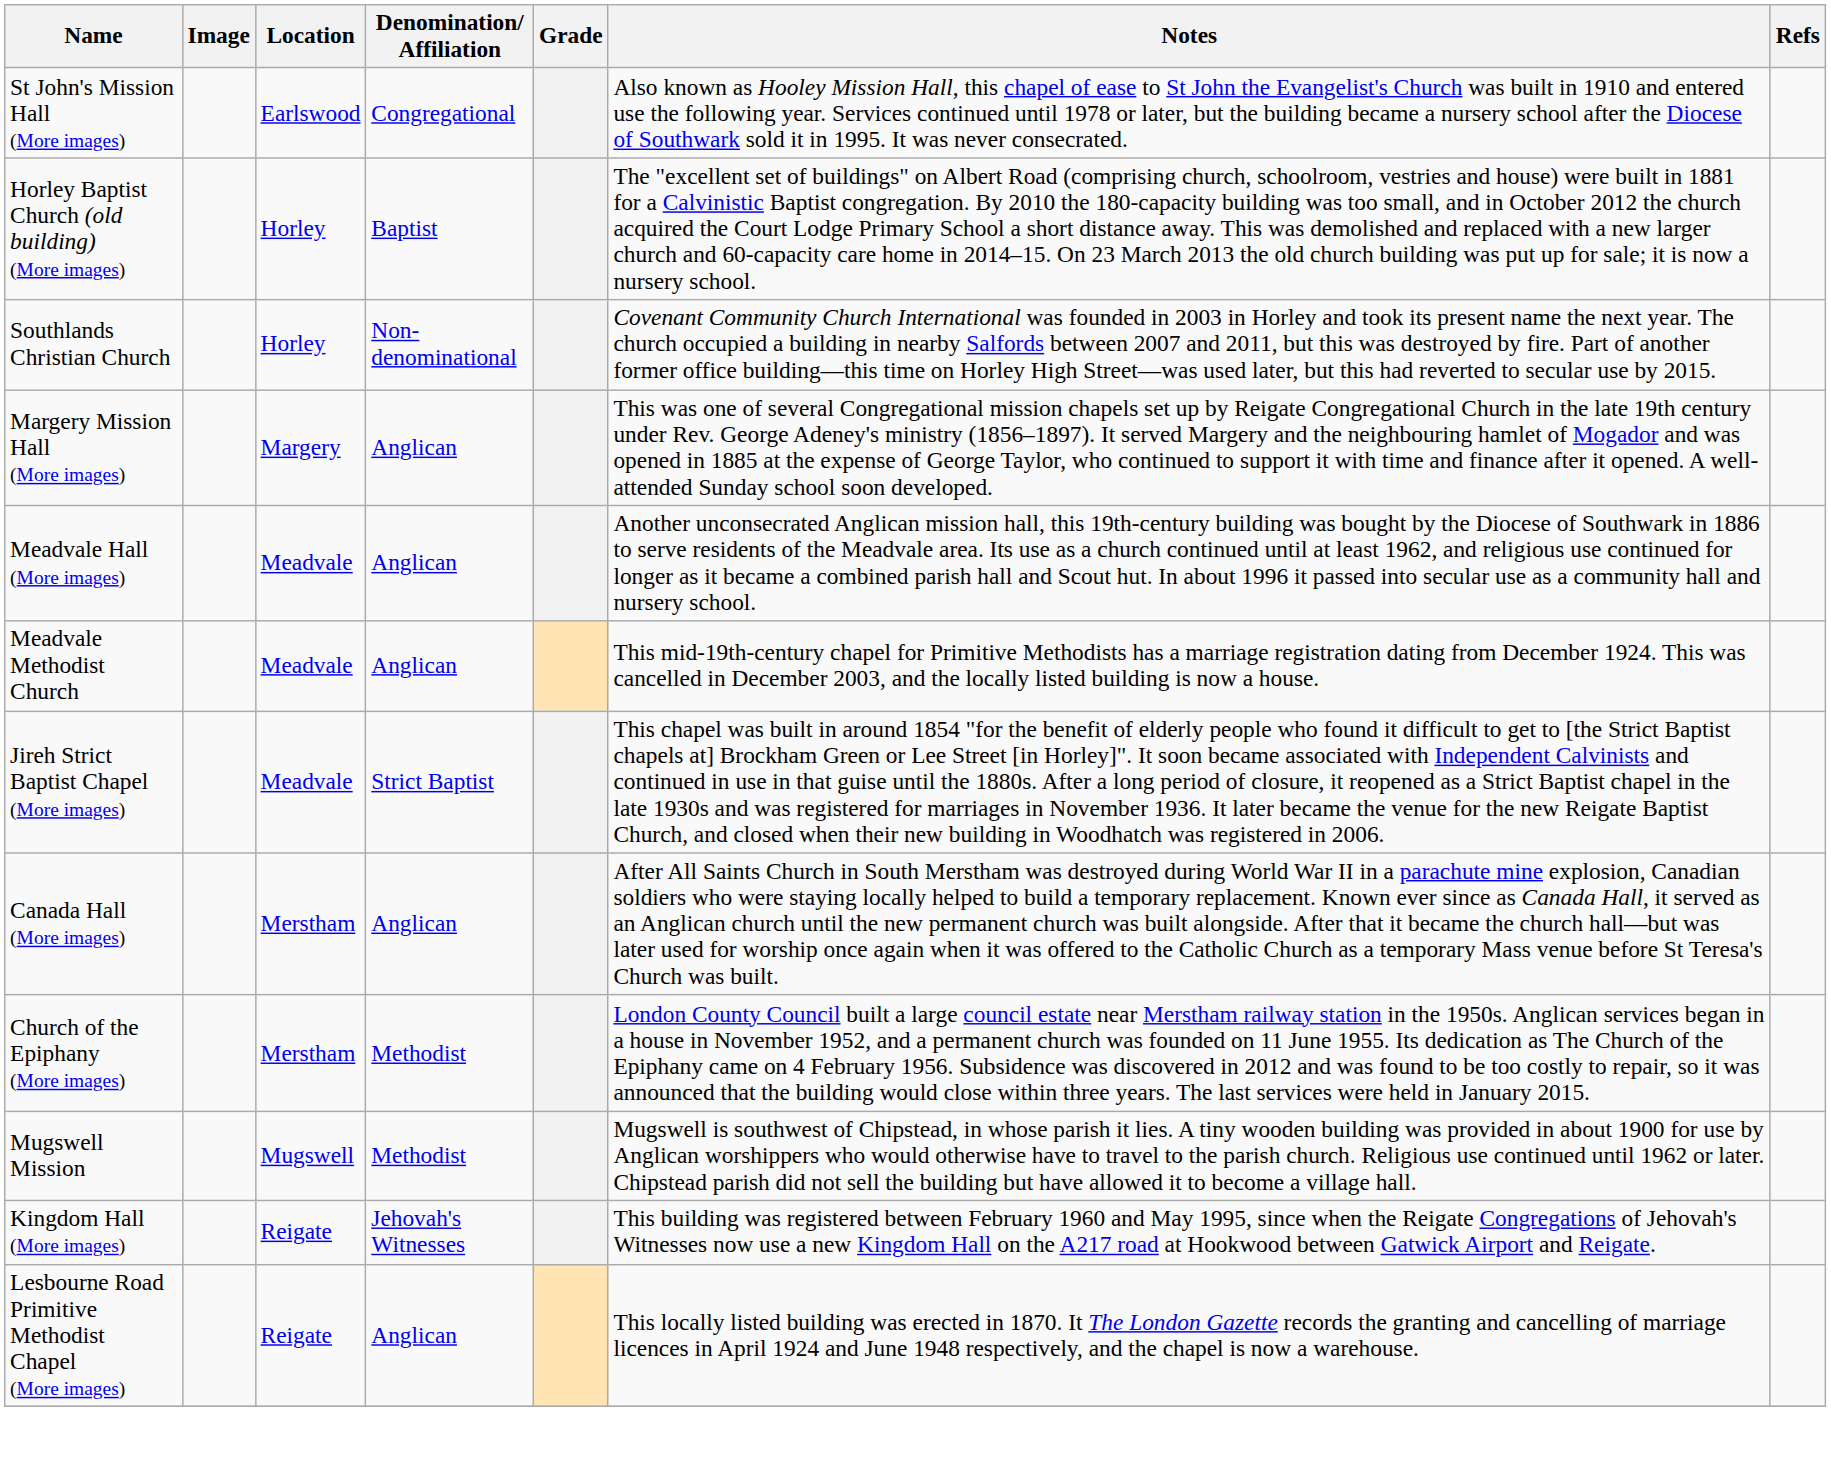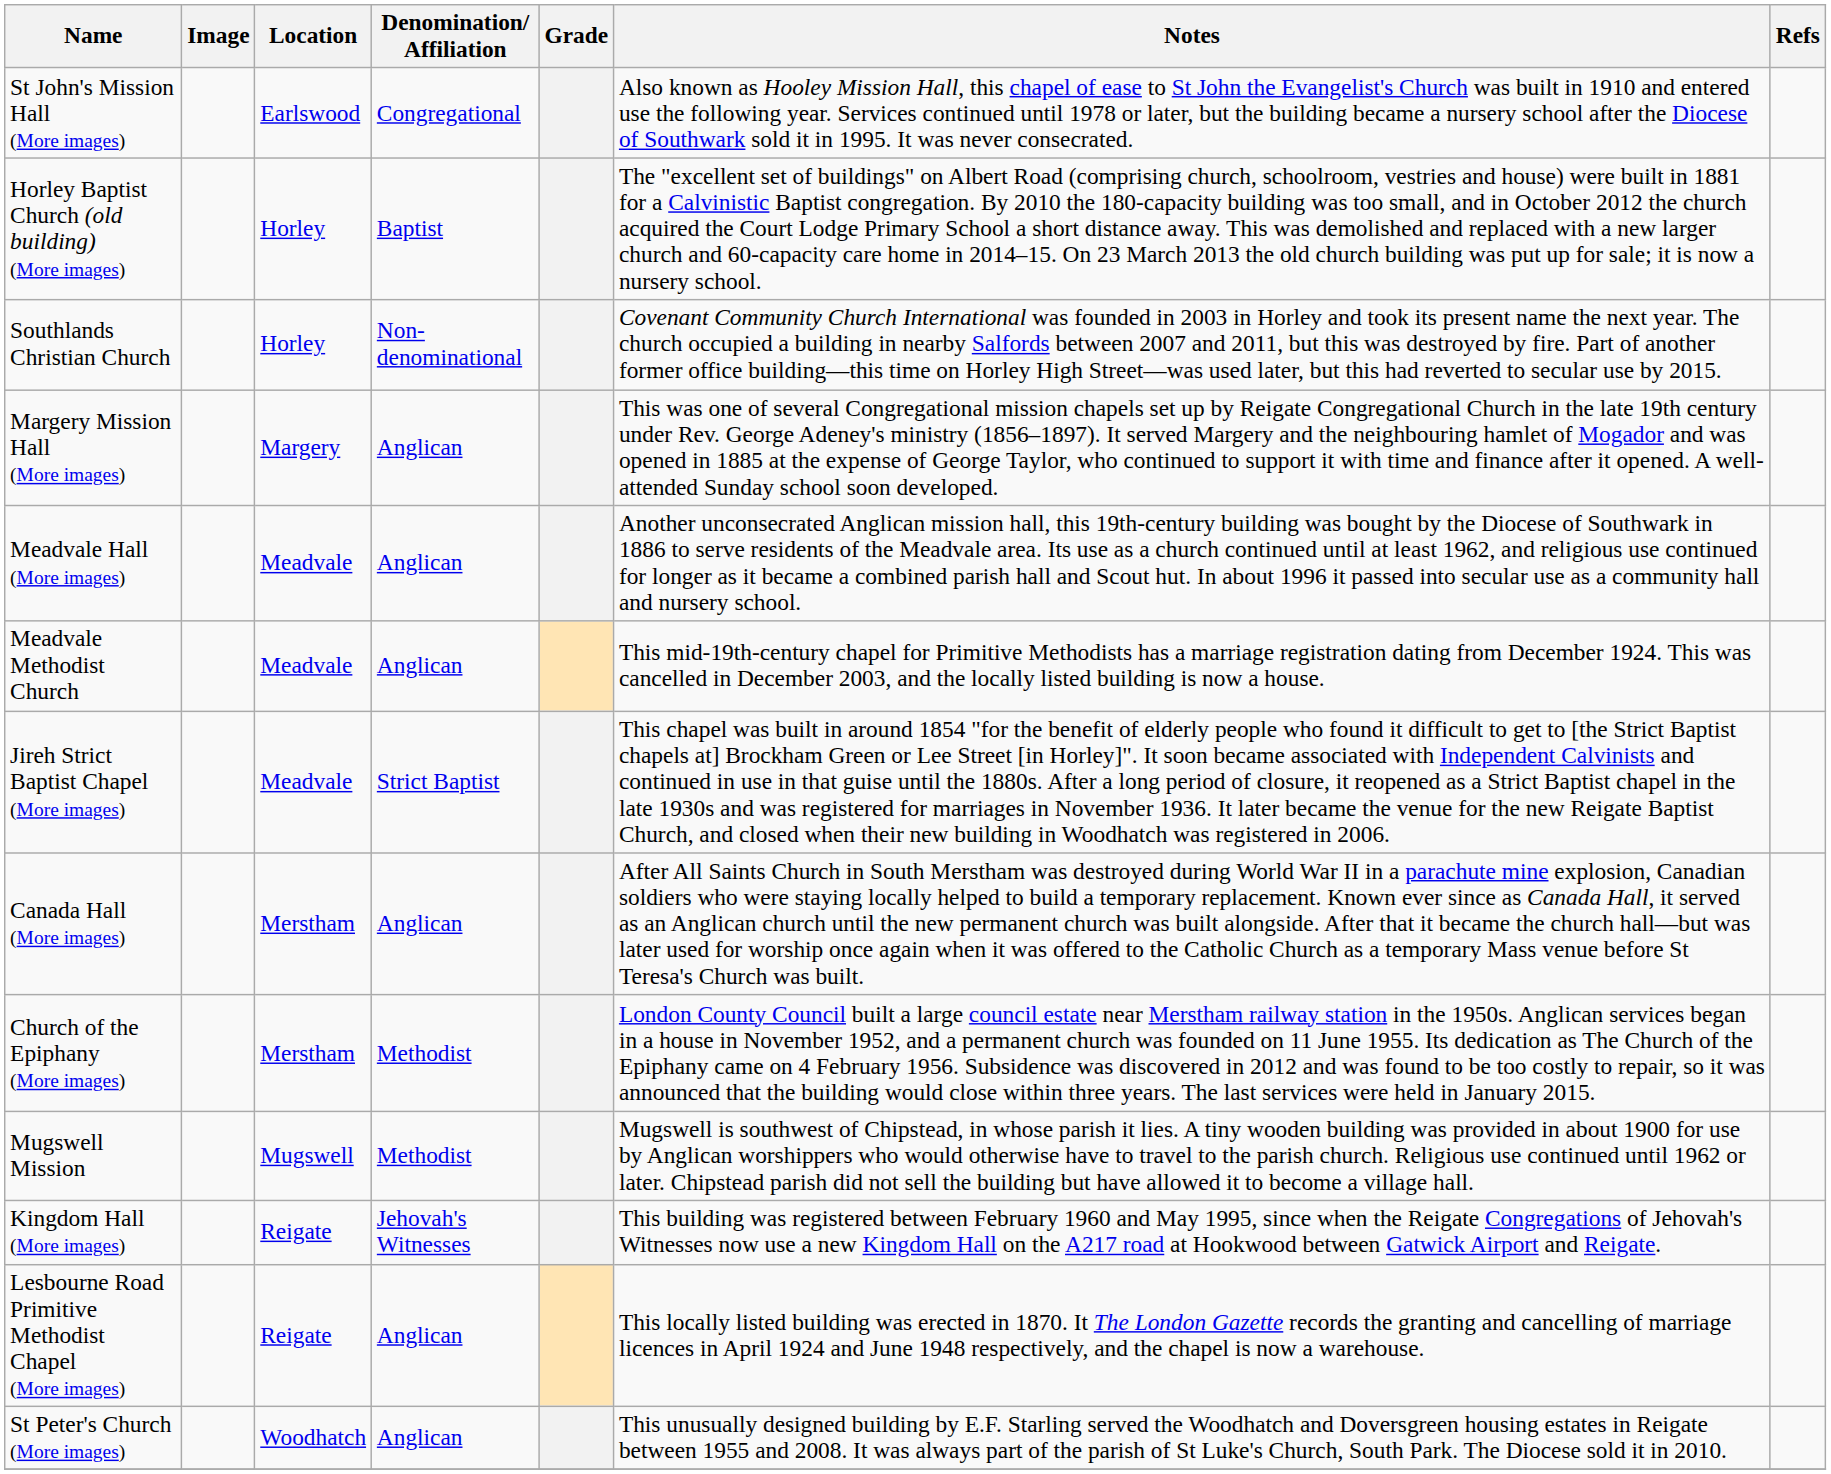 <table class="wikitable sortable">
 <tr>
 <th align="center">Name</th>
 <th align="center" class="unsortable">Image</th>
 <th align="center">Location</th>
 <th align="center">Denomination/<br>Affiliation</th>
 <th align="center">Grade</th>
 <th align="center" class="unsortable">Notes</th>
 <th align="center" class="unsortable">Refs</th>
 </tr>
 <tr>
 <td>St John's Mission Hall<br><small>(<a href='#'>More images</a>)</small></td>
 <td></td>
 <td><a href='#'>Earlswood</a><br></td>
 <td><a href='#'>Congregational</a></td>
 <th align="center"></th>
 <td>Also known as <em>Hooley Mission Hall</em>, this <a href='#'>chapel of ease</a> to <a href='#'>St John the Evangelist's Church</a> was built in 1910 and entered use the following year.  Services continued until 1978 or later, but the building became a nursery school after the <a href='#'>Diocese of Southwark</a> sold it in 1995.  It was never consecrated.</td>
 <td></td>
 </tr>
 <tr>
 <td>Horley Baptist Church <em>(old building)</em><br><small>(<a href='#'>More images</a>)</small></td>
 <td></td>
 <td><a href='#'>Horley</a><br></td>
 <td><a href='#'>Baptist</a></td>
 <th align="center"></th>
 <td>The "excellent set of buildings" on Albert Road (comprising church, schoolroom, vestries and house) were built in 1881 for a <a href='#'>Calvinistic</a> Baptist congregation.  By 2010 the 180-capacity building was too small, and in October 2012 the church acquired the Court Lodge Primary School a short distance away.  This was demolished and replaced with a new larger church and 60-capacity care home in 2014–15.  On 23 March 2013 the old church building was put up for sale; it is now a nursery school.</td>
 <td><br><br></td>
 </tr>
 <tr>
 <td>Southlands Christian Church</td>
 <td></td>
 <td><a href='#'>Horley</a><br></td>
 <td><a href='#'>Non-denominational</a></td>
 <th align="center"></th>
 <td><em>Covenant Community Church International</em> was founded in 2003 in Horley and took its present name the next year.  The church occupied a building in nearby <a href='#'>Salfords</a> between 2007 and 2011, but this was destroyed by fire.  Part of another former office building—this time on Horley High Street—was used later, but this had reverted to secular use by 2015.</td>
 <td></td>
 </tr>
 <tr>
 <td> Margery Mission Hall<br><small>(<a href='#'>More images</a>)</small></td>
 <td></td>
 <td><a href='#'>Margery</a><br></td>
 <td><a href='#'>Anglican</a></td>
 <th align="center"></th>
 <td>This was one of several Congregational mission chapels set up by Reigate Congregational Church in the late 19th century under Rev. George Adeney's ministry (1856–1897).  It served Margery and the neighbouring hamlet of <a href='#'>Mogador</a> and was opened in 1885 at the expense of George Taylor, who continued to support it with time and finance after it opened.  A well-attended Sunday school soon developed.</td>
 <td></td>
 </tr>
 <tr>
 <td>Meadvale Hall<br><small>(<a href='#'>More images</a>)</small></td>
 <td></td>
 <td><a href='#'>Meadvale</a><br></td>
 <td><a href='#'>Anglican</a></td>
 <th align="center"></th>
 <td>Another unconsecrated Anglican mission hall, this 19th-century building was bought by the Diocese of Southwark in 1886 to serve residents of the Meadvale area.  Its use as a church continued until at least 1962, and religious use continued for longer as it became a combined parish hall and Scout hut.  In about 1996 it passed into secular use as a community hall and nursery school.</td>
 <td></td>
 </tr>
 <tr>
 <td>Meadvale Methodist Church</td>
 <td></td>
 <td><a href='#'>Meadvale</a><br></td>
 <td><a href='#'>Anglican</a></td>
 <th align="center" style="background-color: #FFE5B4"></th>
 <td>This mid-19th-century chapel for Primitive Methodists has a marriage registration dating from December 1924.  This was cancelled in December 2003, and the locally listed building is now a house.</td>
 <td><br></td>
 </tr>
 <tr>
 <td>Jireh Strict Baptist Chapel<br><small>(<a href='#'>More images</a>)</small></td>
 <td></td>
 <td><a href='#'>Meadvale</a><br></td>
 <td><a href='#'>Strict Baptist</a></td>
 <th align="center"></th>
 <td>This chapel was built in around 1854 "for the benefit of elderly people who found it difficult to get to [the Strict Baptist chapels at] Brockham Green or Lee Street [in Horley]".  It soon became associated with <a href='#'>Independent Calvinists</a> and continued in use in that guise until the 1880s.  After a long period of closure, it reopened as a Strict Baptist chapel in the late 1930s and was registered for marriages in November 1936.  It later became the venue for the new Reigate Baptist Church, and closed when their new building in Woodhatch was registered in 2006.</td>
 <td><br></td>
 </tr>
 <tr>
 <td>Canada Hall<br><small>(<a href='#'>More images</a>)</small></td>
 <td></td>
 <td><a href='#'>Merstham</a><br></td>
 <td><a href='#'>Anglican</a></td>
 <th align="center"></th>
 <td>After All Saints Church in South Merstham was destroyed during World War II in a <a href='#'>parachute mine</a> explosion, Canadian soldiers who were staying locally helped to build a temporary replacement.  Known ever since as <em>Canada Hall</em>, it served as an Anglican church until the new permanent church was built alongside.  After that it became the church hall—but was later used for worship once again when it was offered to the Catholic Church as a temporary Mass venue before St Teresa's Church was built.</td>
 <td></td>
 </tr>
 <tr>
 <td>Church of the Epiphany<br><small>(<a href='#'>More images</a>)</small></td>
 <td></td>
 <td><a href='#'>Merstham</a><br></td>
 <td><a href='#'>Methodist</a></td>
 <th align="center"></th>
 <td><a href='#'>London County Council</a> built a large <a href='#'>council estate</a> near <a href='#'>Merstham railway station</a> in the 1950s.  Anglican services began in a house in November 1952, and a permanent church was founded on 11 June 1955.  Its dedication as The Church of the Epiphany came on 4 February 1956.  Subsidence was discovered in 2012 and was found to be too costly to repair, so it was announced that the building would close within three years.  The last services were held in January 2015.</td>
 <td><br></td>
 </tr>
 <tr>
 <td>Mugswell Mission</td>
 <td></td>
 <td><a href='#'>Mugswell</a><br></td>
 <td><a href='#'>Methodist</a></td>
 <th align="center"></th>
 <td>Mugswell is  southwest of Chipstead, in whose parish it lies.  A tiny wooden building was provided in about 1900 for use by Anglican worshippers who would otherwise have to travel to the parish church.  Religious use continued until 1962 or later.  Chipstead parish did not sell the building but have allowed it to become a village hall.</td>
 <td></td>
 </tr>
 <tr>
 <td>Kingdom Hall<br><small>(<a href='#'>More images</a>)</small></td>
 <td></td>
 <td><a href='#'>Reigate</a><br></td>
 <td><a href='#'>Jehovah's Witnesses</a></td>
 <th align="center"></th>
 <td>This building was registered between February 1960 and May 1995, since when the Reigate <a href='#'>Congregations</a> of Jehovah's Witnesses now use a new <a href='#'>Kingdom Hall</a> on the <a href='#'>A217 road</a> at Hookwood between <a href='#'>Gatwick Airport</a> and <a href='#'>Reigate</a>.</td>
 <td><br></td>
 </tr>
 <tr>
 <td>Lesbourne Road Primitive Methodist Chapel<br><small>(<a href='#'>More images</a>)</small></td>
 <td></td>
 <td><a href='#'>Reigate</a><br></td>
 <td><a href='#'>Anglican</a></td>
 <th align="center" style="background-color: #FFE5B4"></th>
 <td>This locally listed building was erected in 1870.  It <em><a href='#'>The London Gazette</a></em> records the granting and cancelling of marriage licences in April 1924 and June 1948 respectively, and the chapel is now a warehouse.</td>
 <td><br></td>
 </tr>
 <tr>
+<td>St Peter's Church<br><small>(<a href='#'>More images</a>)</small></td>
+<td></td>
+<td><a href='#'>Woodhatch</a><br></td>
+<td><a href='#'>Anglican</a></td>
+<th align="center"></th>
+<td>This unusually designed building by E.F. Starling served the Woodhatch and Doversgreen housing estates in Reigate between 1955 and 2008.  It was always part of the parish of St Luke's Church, South Park.  The Diocese sold it in 2010.</td>
+<td></td>
+</tr>
+<tr>
 </tr>
 </table>
